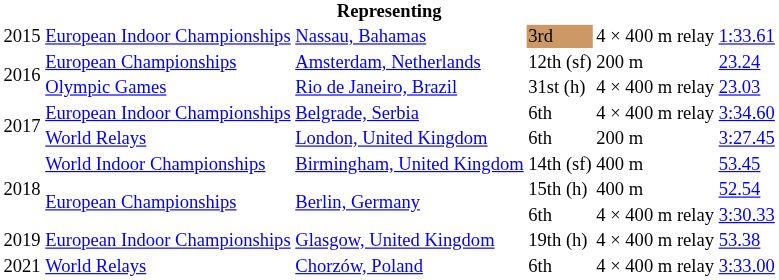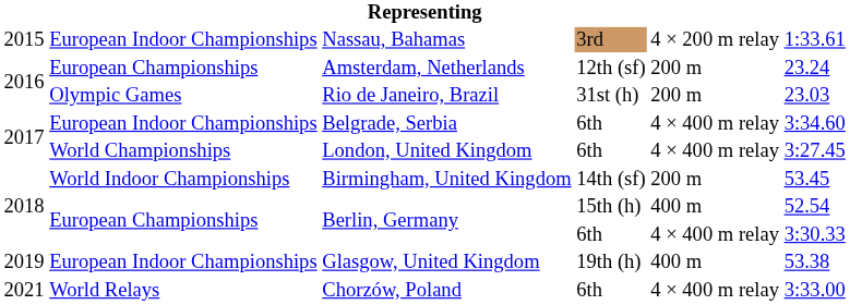 <table>
 <tr>
 <th colspan="6">Representing </th>
 </tr>
 <tr>
 <td>2015</td>
 <td><a href='#'>European Indoor Championships</a></td>
 <td><a href='#'>Nassau, Bahamas</a></td>
 <td bgcolor=cc9966>3rd</td>
-<td>4 × 400 m relay</td>
+<td>4 × 200 m relay</td>
 <td><a href='#'>1:33.61</a></td>
 </tr>
 <tr>
 <td rowspan=2>2016</td>
 <td><a href='#'>European Championships</a></td>
 <td><a href='#'>Amsterdam, Netherlands</a></td>
 <td>12th (sf)</td>
 <td>200 m</td>
 <td><a href='#'>23.24</a></td>
 </tr>
 <tr>
 <td><a href='#'>Olympic Games</a></td>
 <td><a href='#'>Rio de Janeiro, Brazil</a></td>
 <td>31st (h)</td>
-<td>4 × 400 m relay</td>
+<td>200 m</td>
 <td><a href='#'>23.03</a></td>
 </tr>
 <tr>
 <td rowspan=2>2017</td>
 <td><a href='#'>European Indoor Championships</a></td>
 <td><a href='#'>Belgrade, Serbia</a></td>
 <td>6th</td>
 <td>4 × 400 m relay</td>
 <td><a href='#'>3:34.60</a></td>
 </tr>
 <tr>
-<td><a href='#'>World Relays</a></td>
+<td><a href='#'>World Championships</a></td>
 <td><a href='#'>London, United Kingdom</a></td>
 <td>6th</td>
-<td>200 m</td>
+<td>4 × 400 m relay</td>
 <td><a href='#'>3:27.45</a></td>
 </tr>
 <tr>
 <td rowspan=3>2018</td>
 <td><a href='#'>World Indoor Championships</a></td>
 <td><a href='#'>Birmingham, United Kingdom</a></td>
 <td>14th (sf)</td>
-<td>400 m</td>
+<td>200 m</td>
 <td><a href='#'>53.45</a></td>
 </tr>
 <tr>
 <td rowspan=2><a href='#'>European Championships</a></td>
 <td rowspan=2><a href='#'>Berlin, Germany</a></td>
 <td>15th (h)</td>
 <td>400 m</td>
 <td><a href='#'>52.54</a></td>
 </tr>
 <tr>
 <td>6th</td>
 <td>4 × 400 m relay</td>
 <td><a href='#'>3:30.33</a></td>
 </tr>
 <tr>
 <td>2019</td>
 <td><a href='#'>European Indoor Championships</a></td>
 <td><a href='#'>Glasgow, United Kingdom</a></td>
 <td>19th (h)</td>
-<td>4 × 400 m relay</td>
+<td>400 m</td>
 <td><a href='#'>53.38</a></td>
 </tr>
 <tr>
 <td>2021</td>
 <td><a href='#'>World Relays</a></td>
 <td><a href='#'>Chorzów, Poland</a></td>
 <td>6th</td>
 <td>4 × 400 m relay</td>
 <td><a href='#'>3:33.00</a></td>
 </tr>
 </table>
